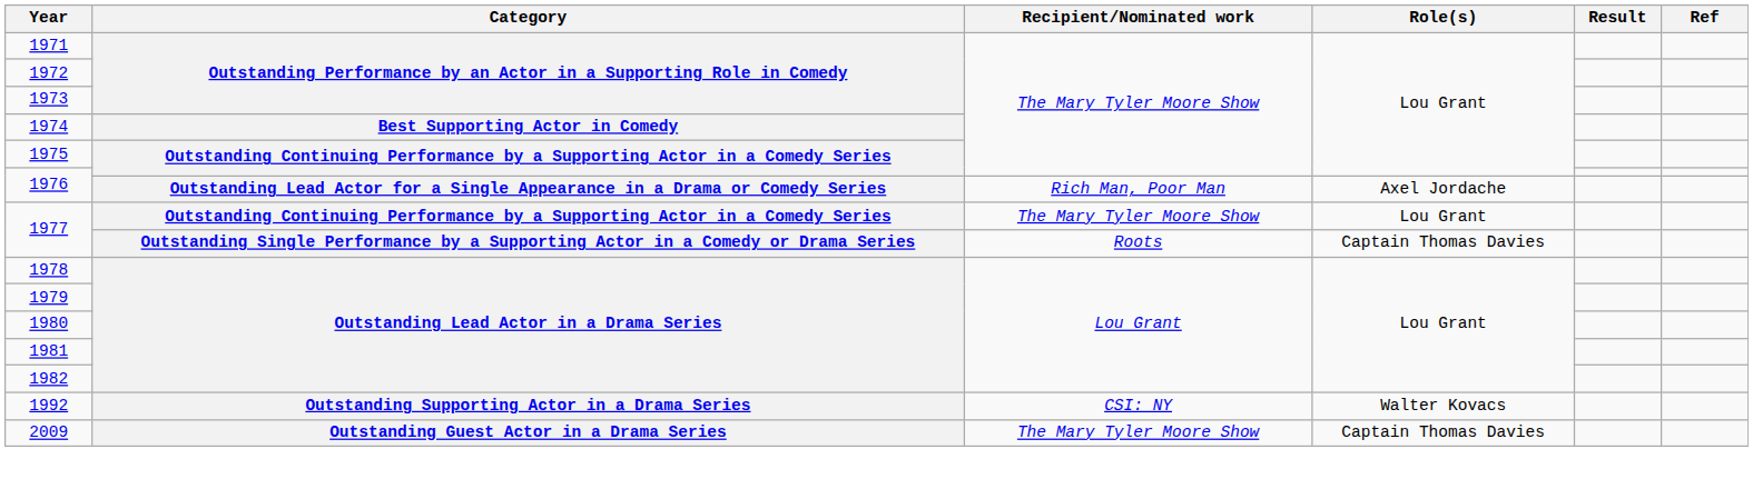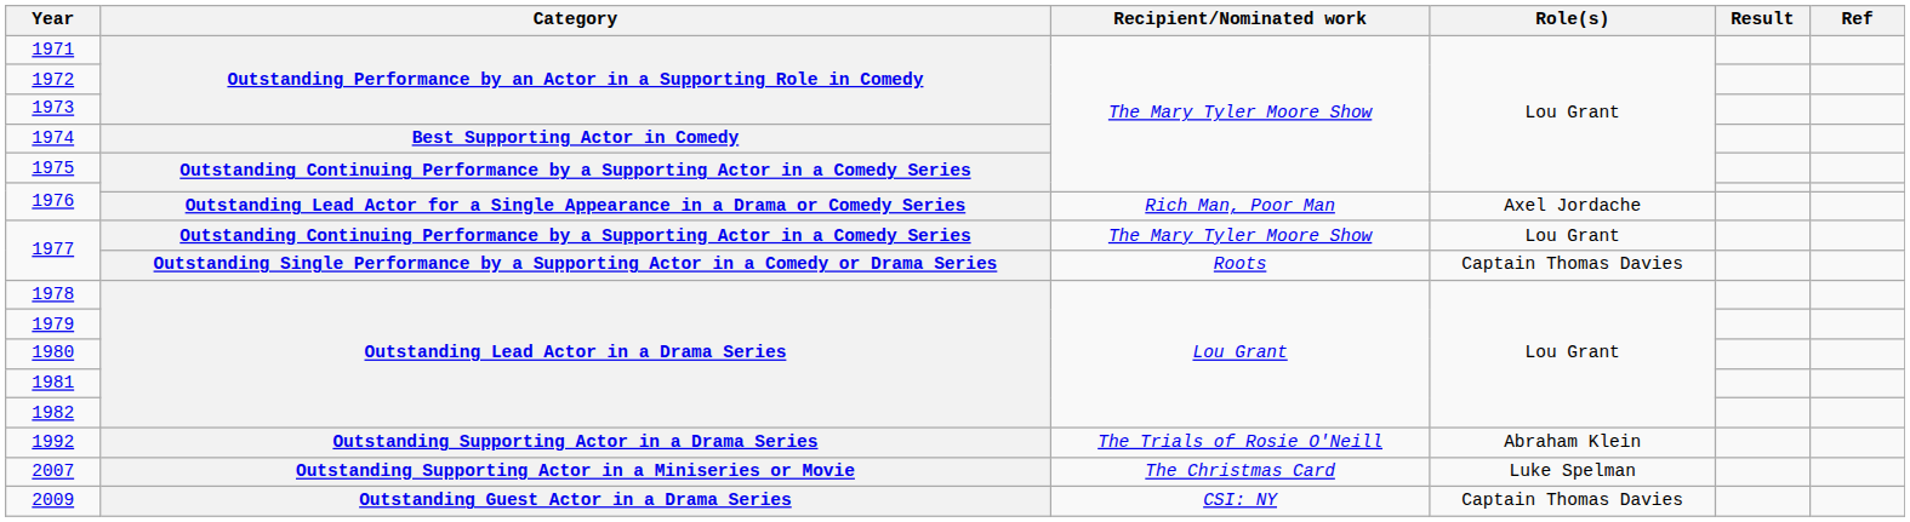 <table class="wikitable plainrowheaders" style="font-size: 90%; text-align:center" width=100%>
 <tr>
 <th scope="col" width="5%">Year</th>
 <th scope="col" width="50%">Category</th>
 <th scope="col" width="20%">Recipient/Nominated work</th>
 <th scope="col" width="15%">Role(s)</th>
 <th scope="col" width="5%">Result</th>
 <th scope="col" width="5%">Ref</th>
 </tr>
 <tr>
 <td><a href='#'>1971</a></td>
 <th scope="row" style="text-align:center" rowspan="3"><a href='#'>Outstanding Performance by an Actor in a Supporting Role in Comedy</a></th>
 <td rowspan="6"><em><a href='#'>The Mary Tyler Moore Show</a></em></td>
 <td rowspan="6">Lou Grant</td>
 <td></td>
 <td></td>
 </tr>
 <tr>
 <td><a href='#'>1972</a></td>
 <td></td>
 <td></td>
 </tr>
 <tr>
 <td><a href='#'>1973</a></td>
 <td></td>
 <td></td>
 </tr>
 <tr>
 <td><a href='#'>1974</a></td>
 <th scope="row" style="text-align:center"><a href='#'>Best Supporting Actor in Comedy</a></th>
 <td></td>
 <td></td>
 </tr>
 <tr>
 <td><a href='#'>1975</a></td>
 <th scope="row" style="text-align:center" rowspan="2"><a href='#'>Outstanding Continuing Performance by a Supporting Actor in a Comedy Series</a></th>
 <td></td>
 <td></td>
 </tr>
 <tr>
 <td rowspan="2"><a href='#'>1976</a></td>
 <td></td>
 <td></td>
 </tr>
 <tr>
 <th scope="row" style="text-align:center"><a href='#'>Outstanding Lead Actor for a Single Appearance in a Drama or Comedy Series</a></th>
 <td><em><a href='#'>Rich Man, Poor Man</a></em></td>
 <td>Axel Jordache</td>
 <td></td>
 <td></td>
 </tr>
 <tr>
 <td rowspan="2"><a href='#'>1977</a></td>
 <th scope="row" style="text-align:center"><a href='#'>Outstanding Continuing Performance by a Supporting Actor in a Comedy Series</a></th>
 <td><em><a href='#'>The Mary Tyler Moore Show</a></em></td>
 <td>Lou Grant</td>
 <td></td>
 <td></td>
 </tr>
 <tr>
 <th scope="row" style="text-align:center"><a href='#'>Outstanding Single Performance by a Supporting Actor in a Comedy or Drama Series</a></th>
 <td><em><a href='#'>Roots</a></em></td>
 <td>Captain Thomas Davies</td>
 <td></td>
 <td></td>
 </tr>
 <tr>
 <td><a href='#'>1978</a></td>
 <th scope="row" style="text-align:center" rowspan="5"><a href='#'>Outstanding Lead Actor in a Drama Series</a></th>
 <td rowspan="5"><em><a href='#'>Lou Grant</a></em></td>
 <td rowspan="5">Lou Grant</td>
 <td></td>
 <td></td>
 </tr>
 <tr>
 <td><a href='#'>1979</a></td>
 <td></td>
 <td></td>
 </tr>
 <tr>
 <td><a href='#'>1980</a></td>
 <td></td>
 <td></td>
 </tr>
 <tr>
 <td><a href='#'>1981</a></td>
 <td></td>
 <td></td>
 </tr>
 <tr>
 <td><a href='#'>1982</a></td>
 <td></td>
 <td></td>
 </tr>
 <tr>
 <td><a href='#'>1992</a></td>
 <th scope="row" style="text-align:center"><a href='#'>Outstanding Supporting Actor in a Drama Series</a></th>
-<td><em><a href='#'>CSI: NY</a></em> </td>
-<td>Walter Kovacs</td>
+<td><em><a href='#'>The Trials of Rosie O'Neill</a></em></td>
+<td>Abraham Klein</td>
+<td></td>
+<td></td>
+</tr>
+<tr>
+<td><a href='#'>2007</a></td>
+<th scope="row" style="text-align:center"><a href='#'>Outstanding Supporting Actor in a Miniseries or Movie</a></th>
+<td><em><a href='#'>The Christmas Card</a></em></td>
+<td>Luke Spelman</td>
 <td></td>
 <td></td>
 </tr>
 <tr>
 <td><a href='#'>2009</a></td>
 <th scope="row" style="text-align:center"><a href='#'>Outstanding Guest Actor in a Drama Series</a></th>
-<td><em><a href='#'>The Mary Tyler Moore Show</a></em></td>
+<td><em><a href='#'>CSI: NY</a></em> </td>
 <td>Captain Thomas Davies</td>
 <td></td>
 <td></td>
 </tr>
 </table>
